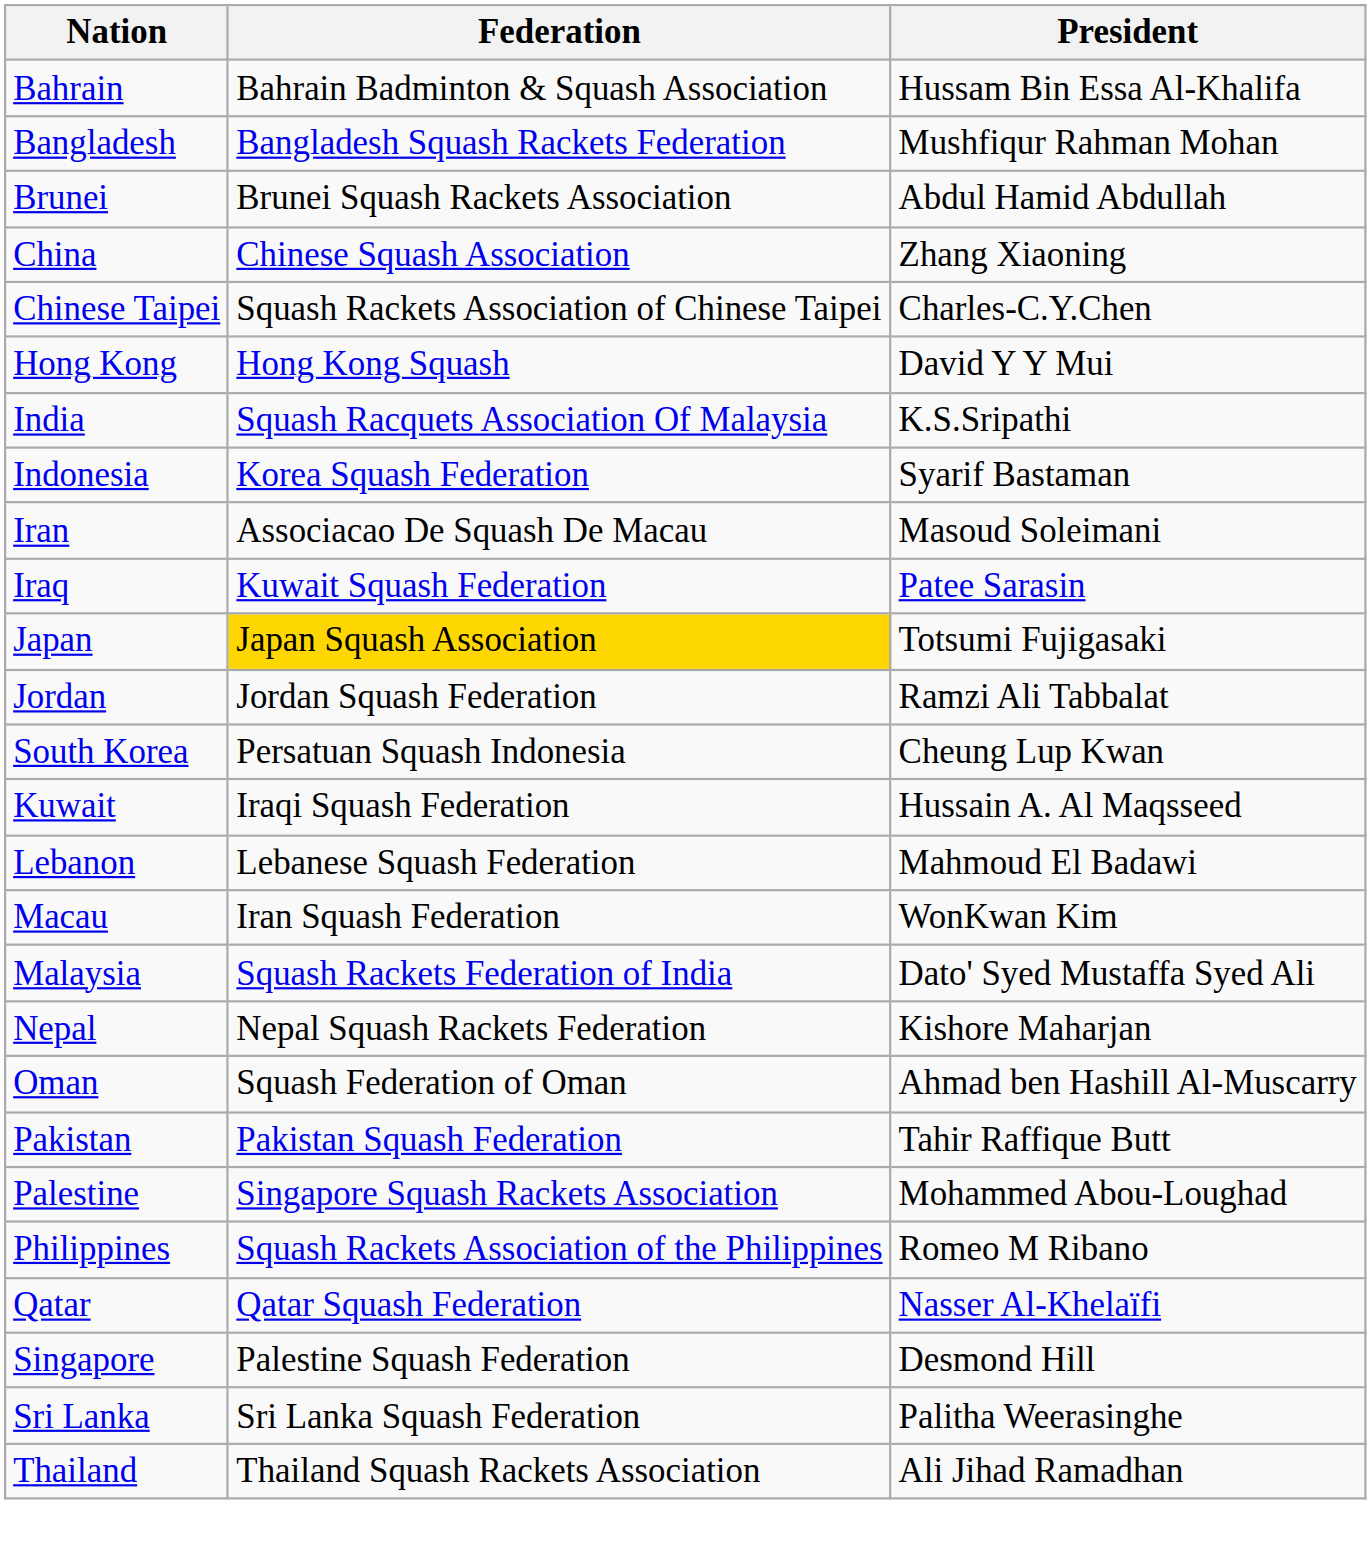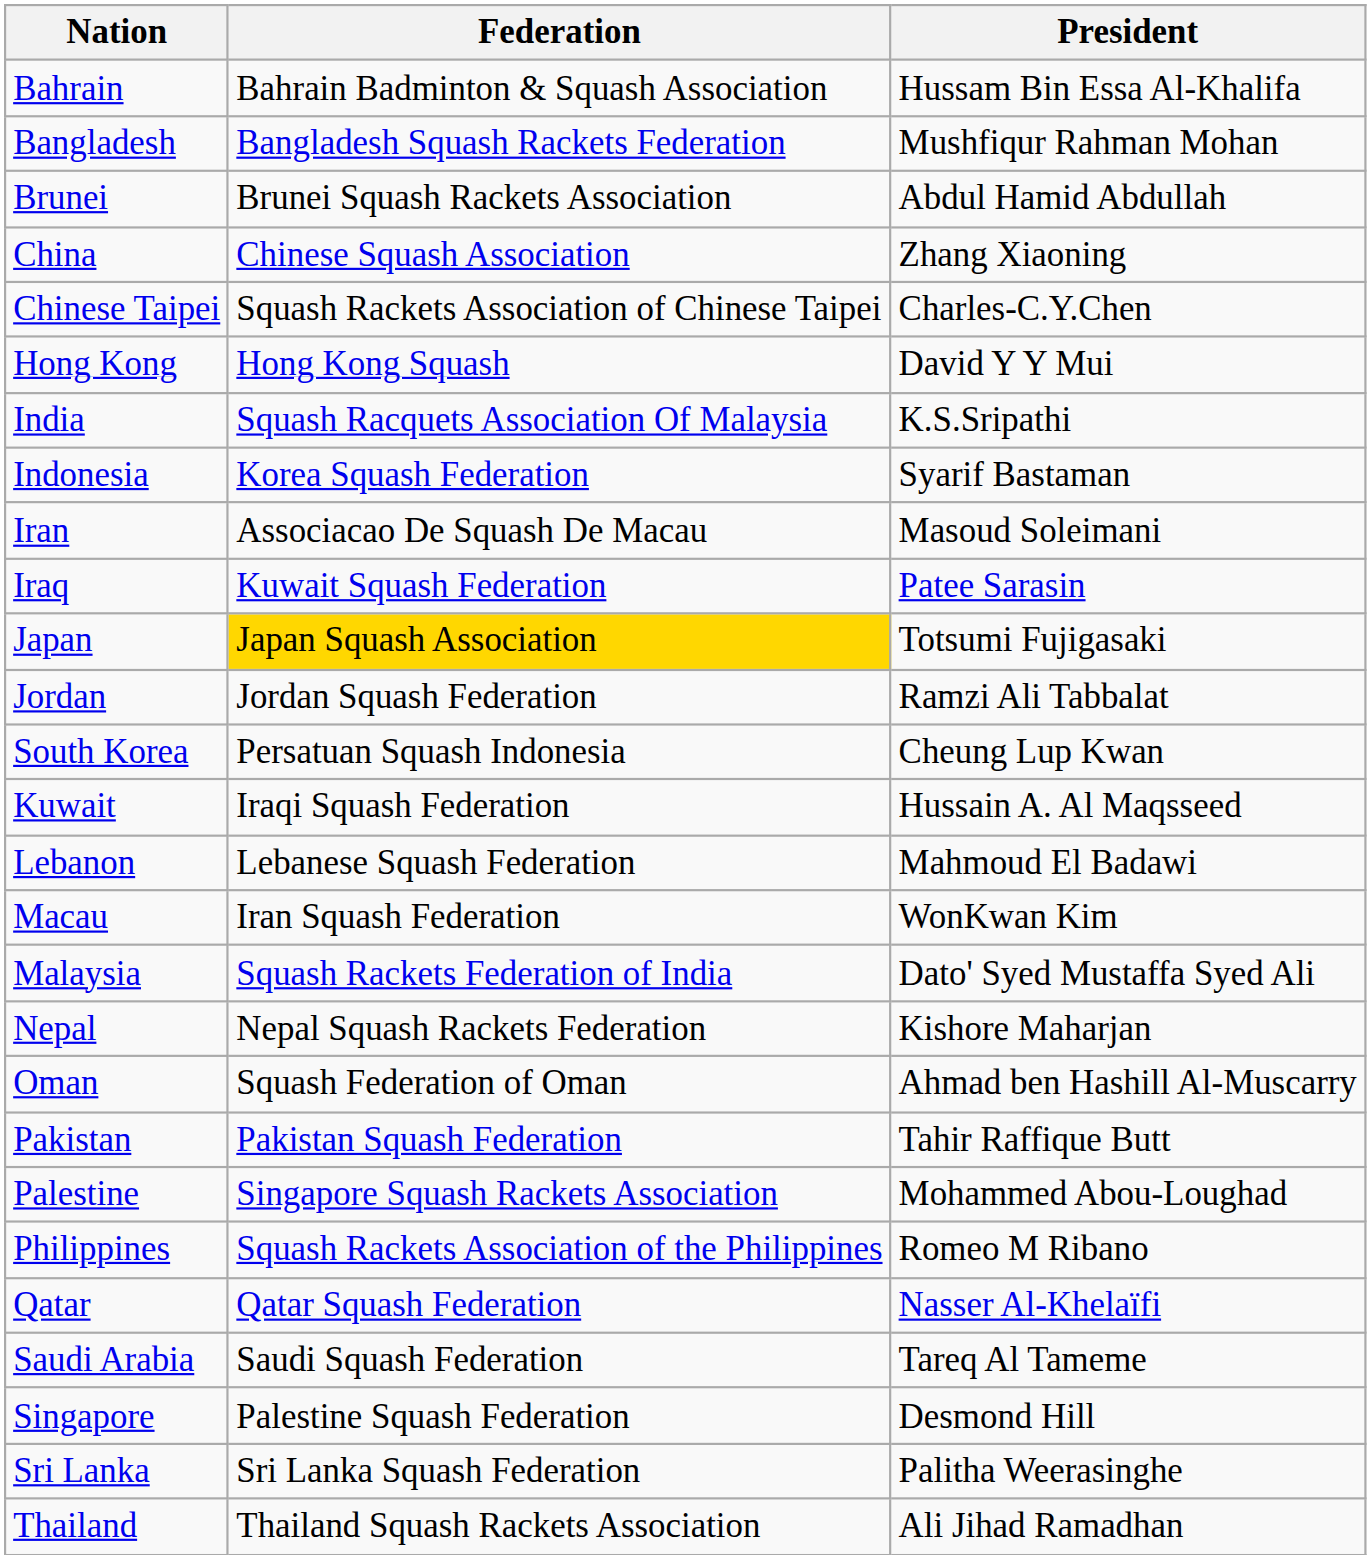 <table class="wikitable">
 <tr>
 <th>Nation</th>
 <th>Federation</th>
 <th>President</th>
 </tr>
 <tr>
 <td> <a href='#'>Bahrain</a></td>
 <td>Bahrain Badminton & Squash Association</td>
 <td>Hussam Bin Essa Al-Khalifa</td>
 </tr>
 <tr>
 <td> <a href='#'>Bangladesh</a></td>
 <td><a href='#'>Bangladesh Squash Rackets Federation</a></td>
 <td>Mushfiqur Rahman Mohan</td>
 </tr>
 <tr>
 <td> <a href='#'>Brunei</a></td>
 <td>Brunei Squash Rackets Association</td>
 <td>Abdul Hamid Abdullah</td>
 </tr>
 <tr>
 <td> <a href='#'>China</a></td>
 <td><a href='#'>Chinese Squash Association</a></td>
 <td>Zhang Xiaoning</td>
 </tr>
 <tr>
 <td> <a href='#'>Chinese Taipei</a></td>
 <td>Squash Rackets Association of Chinese Taipei</td>
 <td>Charles-C.Y.Chen</td>
 </tr>
 <tr>
 <td> <a href='#'>Hong Kong</a></td>
 <td><a href='#'>Hong Kong Squash</a></td>
 <td>David Y Y Mui</td>
 </tr>
 <tr>
 <td> <a href='#'>India</a></td>
 <td><a href='#'>Squash Racquets Association Of Malaysia</a></td>
 <td>K.S.Sripathi</td>
 </tr>
 <tr>
 <td> <a href='#'>Indonesia</a></td>
 <td><a href='#'>Korea Squash Federation</a></td>
 <td>Syarif Bastaman</td>
 </tr>
 <tr>
 <td> <a href='#'>Iran</a></td>
 <td>Associacao De Squash De Macau</td>
 <td>Masoud Soleimani</td>
 </tr>
 <tr>
 <td> <a href='#'>Iraq</a></td>
 <td><a href='#'>Kuwait Squash Federation</a></td>
 <td><a href='#'>Patee Sarasin</a></td>
 </tr>
 <tr>
 <td> <a href='#'>Japan</a></td>
 <td style="background: gold;">Japan Squash Association</td>
 <td>Totsumi Fujigasaki</td>
 </tr>
 <tr>
 <td> <a href='#'>Jordan</a></td>
 <td>Jordan Squash Federation</td>
 <td>Ramzi Ali Tabbalat</td>
 </tr>
 <tr>
 <td> <a href='#'>South Korea</a></td>
 <td>Persatuan Squash Indonesia</td>
 <td>Cheung Lup Kwan</td>
 </tr>
 <tr>
 <td> <a href='#'>Kuwait</a></td>
 <td>Iraqi Squash Federation</td>
 <td>Hussain A. Al Maqsseed</td>
 </tr>
 <tr>
 <td> <a href='#'>Lebanon</a></td>
 <td>Lebanese Squash Federation</td>
 <td>Mahmoud El Badawi</td>
 </tr>
 <tr>
 <td> <a href='#'>Macau</a></td>
 <td>Iran Squash Federation</td>
 <td>WonKwan Kim</td>
 </tr>
 <tr>
 <td> <a href='#'>Malaysia</a></td>
 <td><a href='#'>Squash Rackets Federation of India</a></td>
 <td>Dato' Syed Mustaffa Syed Ali</td>
 </tr>
 <tr>
 <td> <a href='#'>Nepal</a></td>
 <td>Nepal Squash Rackets Federation</td>
 <td>Kishore Maharjan</td>
 </tr>
 <tr>
 <td> <a href='#'>Oman</a></td>
 <td>Squash Federation of Oman</td>
 <td>Ahmad ben Hashill Al-Muscarry</td>
 </tr>
 <tr>
 <td> <a href='#'>Pakistan</a></td>
 <td><a href='#'>Pakistan Squash Federation</a></td>
 <td>Tahir Raffique Butt</td>
 </tr>
 <tr>
 <td> <a href='#'>Palestine</a></td>
 <td><a href='#'>Singapore Squash Rackets Association</a></td>
 <td>Mohammed Abou-Loughad</td>
 </tr>
 <tr>
 <td> <a href='#'>Philippines</a></td>
 <td><a href='#'>Squash Rackets Association of the Philippines</a></td>
 <td>Romeo M Ribano</td>
 </tr>
 <tr>
 <td> <a href='#'>Qatar</a></td>
 <td><a href='#'>Qatar Squash Federation</a></td>
 <td><a href='#'>Nasser Al-Khelaïfi</a></td>
 </tr>
 <tr>
+<td> <a href='#'>Saudi Arabia</a></td>
+<td>Saudi Squash Federation</td>
+<td>Tareq Al Tameme</td>
+</tr>
+<tr>
 <td> <a href='#'>Singapore</a></td>
 <td>Palestine Squash Federation</td>
 <td>Desmond Hill</td>
 </tr>
 <tr>
 <td> <a href='#'>Sri Lanka</a></td>
 <td>Sri Lanka Squash Federation</td>
 <td>Palitha Weerasinghe</td>
 </tr>
 <tr>
 <td> <a href='#'>Thailand</a></td>
 <td>Thailand Squash Rackets Association</td>
 <td>Ali Jihad Ramadhan</td>
 </tr>
 </table>
